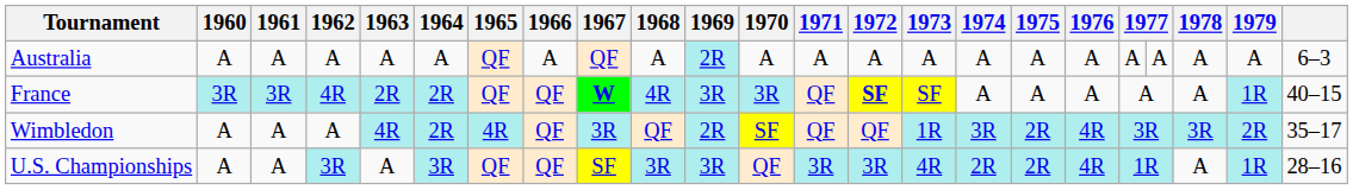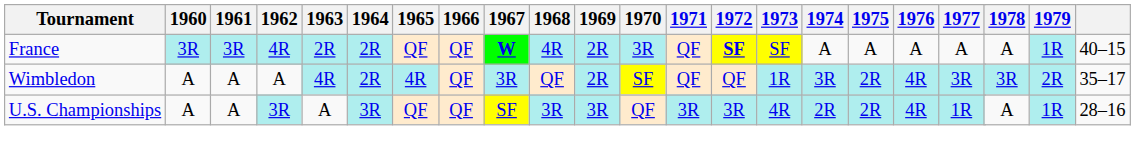 <table class=wikitable style=text-align:center;font-size:97%>
 <tr>
 <th>Tournament</th>
 <th>1960</th>
 <th>1961</th>
 <th>1962</th>
 <th>1963</th>
 <th>1964</th>
 <th>1965</th>
 <th>1966</th>
 <th>1967</th>
 <th>1968</th>
 <th>1969</th>
 <th>1970</th>
 <th><a href='#'>1971</a></th>
 <th><a href='#'>1972</a></th>
 <th><a href='#'>1973</a></th>
 <th><a href='#'>1974</a></th>
 <th><a href='#'>1975</a></th>
 <th><a href='#'>1976</a></th>
 <th colspan="2"><a href='#'>1977</a></th>
 <th><a href='#'>1978</a></th>
 <th><a href='#'>1979</a></th>
 <th></th>
 </tr>
 <tr>
-<td align=left><a href='#'>Australia</a></td>
-<td>A</td>
-<td>A</td>
-<td>A</td>
-<td>A</td>
-<td>A</td>
-<td bgcolor=ffebcd><a href='#'>QF</a></td>
-<td>A</td>
-<td bgcolor=ffebcd><a href='#'>QF</a></td>
-<td>A</td>
-<td bgcolor=afeeee><a href='#'>2R</a></td>
-<td>A</td>
-<td>A</td>
-<td>A</td>
-<td>A</td>
-<td>A</td>
-<td>A</td>
-<td>A</td>
-<td>A</td>
-<td>A</td>
-<td>A</td>
-<td>A</td>
-<td>6–3</td>
-</tr>
-<tr>
 <td align=left><a href='#'>France</a></td>
 <td bgcolor=afeeee><a href='#'>3R</a></td>
 <td bgcolor=afeeee><a href='#'>3R</a></td>
 <td bgcolor=afeeee><a href='#'>4R</a></td>
 <td bgcolor=afeeee><a href='#'>2R</a></td>
 <td bgcolor=afeeee><a href='#'>2R</a></td>
 <td bgcolor=ffebcd><a href='#'>QF</a></td>
 <td bgcolor=ffebcd><a href='#'>QF</a></td>
 <td bgcolor=lime><strong><a href='#'>W</a></strong></td>
 <td bgcolor=afeeee><a href='#'>4R</a></td>
-<td bgcolor=afeeee><a href='#'>3R</a></td>
+<td bgcolor=afeeee><a href='#'>2R</a></td>
 <td bgcolor=afeeee><a href='#'>3R</a></td>
 <td bgcolor=ffebcd><a href='#'>QF</a></td>
 <td bgcolor=yellow><strong><a href='#'>SF</a></strong></td>
 <td bgcolor=yellow><a href='#'>SF</a></td>
 <td>A</td>
 <td>A</td>
 <td>A</td>
 <td colspan="2" align="center">A</td>
 <td>A</td>
 <td bgcolor=afeeee><a href='#'>1R</a></td>
 <td>40–15</td>
 </tr>
 <tr>
 <td align=left><a href='#'>Wimbledon</a></td>
 <td>A</td>
 <td>A</td>
 <td>A</td>
 <td bgcolor=afeeee><a href='#'>4R</a></td>
 <td bgcolor=afeeee><a href='#'>2R</a></td>
 <td bgcolor=afeeee><a href='#'>4R</a></td>
 <td bgcolor=ffebcd><a href='#'>QF</a></td>
 <td bgcolor=afeeee><a href='#'>3R</a></td>
 <td bgcolor=ffebcd><a href='#'>QF</a></td>
 <td bgcolor=afeeee><a href='#'>2R</a></td>
 <td bgcolor=yellow><a href='#'>SF</a></td>
 <td bgcolor=ffebcd><a href='#'>QF</a></td>
 <td bgcolor=ffebcd><a href='#'>QF</a></td>
 <td bgcolor=afeeee><a href='#'>1R</a></td>
 <td bgcolor=afeeee><a href='#'>3R</a></td>
 <td bgcolor=afeeee><a href='#'>2R</a></td>
 <td bgcolor=afeeee><a href='#'>4R</a></td>
 <td colspan="2" align="center" bgcolor=afeeee><a href='#'>3R</a></td>
 <td bgcolor=afeeee><a href='#'>3R</a></td>
 <td bgcolor=afeeee><a href='#'>2R</a></td>
 <td>35–17</td>
 </tr>
 <tr>
 <td align=left><a href='#'>U.S. Championships</a></td>
 <td>A</td>
 <td>A</td>
 <td bgcolor=afeeee><a href='#'>3R</a></td>
 <td>A</td>
 <td bgcolor=afeeee><a href='#'>3R</a></td>
 <td bgcolor=ffebcd><a href='#'>QF</a></td>
 <td bgcolor=ffebcd><a href='#'>QF</a></td>
 <td bgcolor=yellow><a href='#'>SF</a></td>
 <td bgcolor=afeeee><a href='#'>3R</a></td>
 <td bgcolor=afeeee><a href='#'>3R</a></td>
 <td bgcolor=ffebcd><a href='#'>QF</a></td>
 <td bgcolor=afeeee><a href='#'>3R</a></td>
 <td bgcolor=afeeee><a href='#'>3R</a></td>
 <td bgcolor=afeeee><a href='#'>4R</a></td>
 <td bgcolor=afeeee><a href='#'>2R</a></td>
 <td bgcolor=afeeee><a href='#'>2R</a></td>
 <td bgcolor=afeeee><a href='#'>4R</a></td>
 <td colspan="2" align="center" bgcolor=afeeee><a href='#'>1R</a></td>
 <td>A</td>
 <td bgcolor=afeeee><a href='#'>1R</a></td>
 <td>28–16</td>
 </tr>
 </table>
